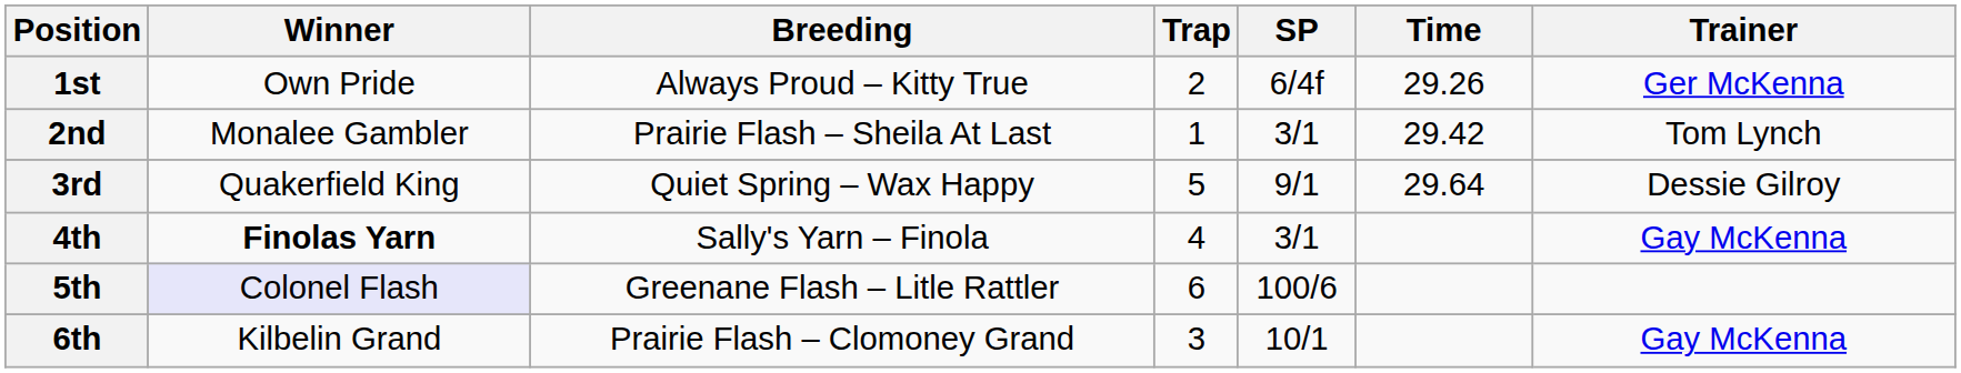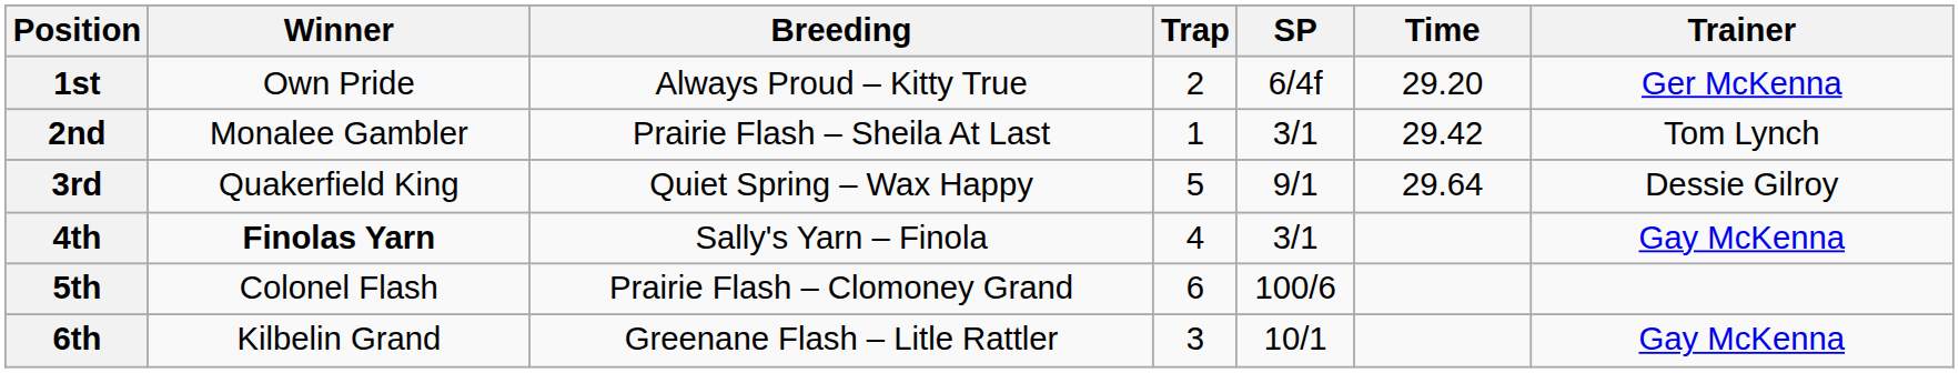 <table class="wikitable" style="text-align: center">
 <tr>
 <th width=30>Position</th>
 <th width=180>Winner</th>
 <th width=300>Breeding</th>
 <th width=30>Trap</th>
 <th width=50>SP</th>
 <th width=80>Time</th>
 <th width=200>Trainer</th>
 </tr>
 <tr>
 <th>1st</th>
 <td>Own Pride</td>
 <td>Always Proud – Kitty True</td>
 <td>2</td>
 <td>6/4f</td>
-<td>29.26</td>
+<td>29.20</td>
 <td><a href='#'>Ger McKenna</a></td>
 </tr>
 <tr>
 <th>2nd</th>
 <td>Monalee Gambler</td>
 <td>Prairie Flash – Sheila At Last</td>
 <td>1</td>
 <td>3/1</td>
 <td>29.42</td>
 <td>Tom Lynch</td>
 </tr>
 <tr>
 <th>3rd</th>
 <td>Quakerfield King</td>
 <td>Quiet Spring – Wax Happy</td>
 <td>5</td>
 <td>9/1</td>
 <td>29.64</td>
 <td>Dessie Gilroy</td>
 </tr>
 <tr>
 <th>4th</th>
 <td><strong>Finolas Yarn</strong></td>
 <td>Sally's Yarn – Finola</td>
 <td>4</td>
 <td>3/1</td>
 <td></td>
 <td><a href='#'>Gay McKenna</a></td>
 </tr>
 <tr>
 <th>5th</th>
-<td style="background: lavender;">Colonel Flash</td>
-<td>Greenane Flash – Litle Rattler</td>
+<td>Colonel Flash</td>
+<td>Prairie Flash – Clomoney Grand</td>
 <td>6</td>
 <td>100/6</td>
 <td></td>
 <td></td>
 </tr>
 <tr>
 <th>6th</th>
 <td>Kilbelin Grand</td>
-<td>Prairie Flash – Clomoney Grand</td>
+<td>Greenane Flash – Litle Rattler</td>
 <td>3</td>
 <td>10/1</td>
 <td></td>
 <td><a href='#'>Gay McKenna</a></td>
 </tr>
 </table>
